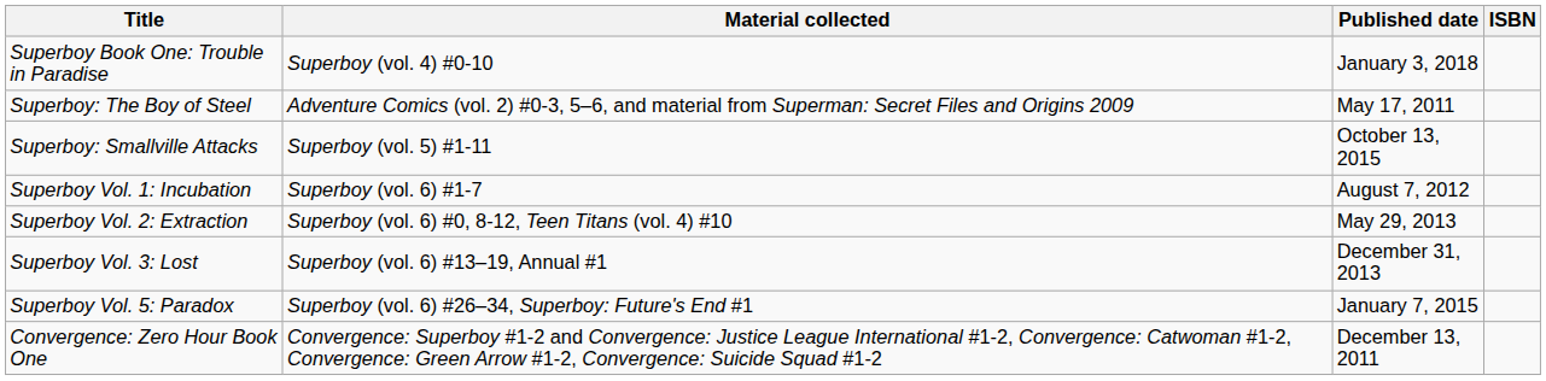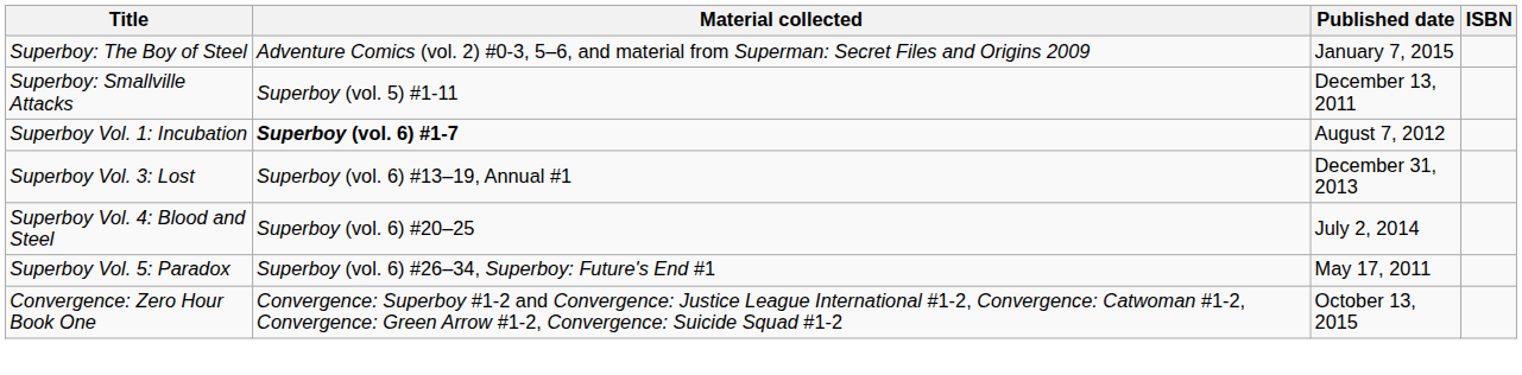 <table class="wikitable">
 <tr>
 <th>Title</th>
 <th>Material collected</th>
 <th>Published date</th>
 <th>ISBN</th>
 </tr>
 <tr>
-<td><em>Superboy Book One: Trouble in Paradise</em></td>
-<td><em>Superboy</em> (vol. 4) #0-10</td>
-<td>January 3, 2018</td>
-<td></td>
-</tr>
-<tr>
 <td><em>Superboy: The Boy of Steel</em></td>
 <td><em>Adventure Comics</em> (vol. 2) #0-3, 5–6, and material from <em>Superman: Secret Files and Origins 2009</em></td>
-<td>May 17, 2011</td>
+<td>January 7, 2015</td>
 <td></td>
 </tr>
 <tr>
 <td><em>Superboy: Smallville Attacks</em></td>
 <td><em>Superboy</em> (vol. 5) #1-11</td>
-<td>October 13, 2015</td>
+<td>December 13, 2011</td>
 <td></td>
 </tr>
 <tr>
 <td><em>Superboy Vol. 1: Incubation</em></td>
-<td><em>Superboy</em> (vol. 6) #1-7</td>
+<td><strong><em>Superboy</em> (vol. 6) #1-7</strong></td>
 <td>August 7, 2012</td>
-<td></td>
-</tr>
-<tr>
-<td><em>Superboy Vol. 2: Extraction</em></td>
-<td><em>Superboy</em> (vol. 6) #0, 8-12, <em>Teen Titans</em> (vol. 4) #10</td>
-<td>May 29, 2013</td>
 <td></td>
 </tr>
 <tr>
 <td><em>Superboy Vol. 3: Lost</em></td>
 <td><em>Superboy</em> (vol. 6) #13–19, Annual #1</td>
 <td>December 31, 2013</td>
 <td></td>
 </tr>
 <tr>
+<td><em>Superboy Vol. 4: Blood and Steel</em></td>
+<td><em>Superboy</em> (vol. 6) #20–25</td>
+<td>July 2, 2014</td>
+<td></td>
+</tr>
+<tr>
 <td><em>Superboy Vol. 5: Paradox</em></td>
 <td><em>Superboy</em> (vol. 6) #26–34, <em>Superboy: Future's End</em> #1</td>
-<td>January 7, 2015</td>
+<td>May 17, 2011</td>
 <td></td>
 </tr>
 <tr>
 <td><em>Convergence: Zero Hour Book One</em></td>
 <td><em>Convergence: Superboy</em> #1-2 and <em>Convergence:</em> <em>Justice League International</em> #1-2, <em>Convergence: Catwoman</em> #1-2, <em>Convergence: Green Arrow</em> #1-2, <em>Convergence: Suicide Squad</em> #1-2</td>
-<td>December 13, 2011</td>
+<td>October 13, 2015</td>
 <td></td>
 </tr>
 </table>
